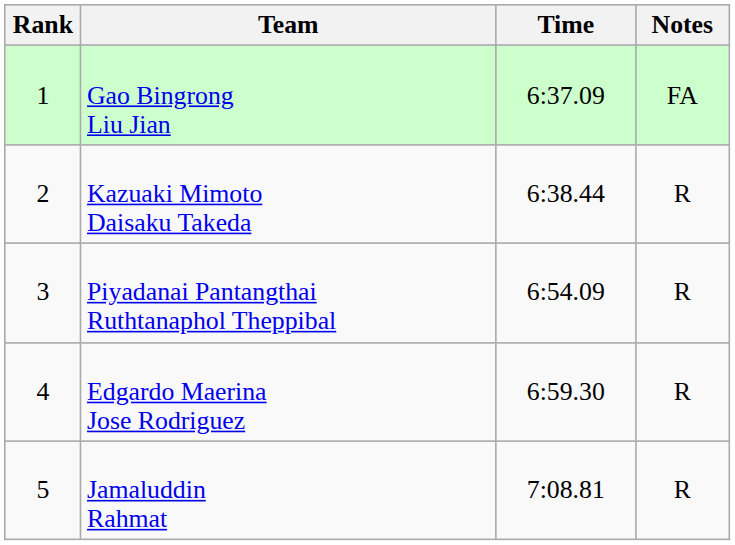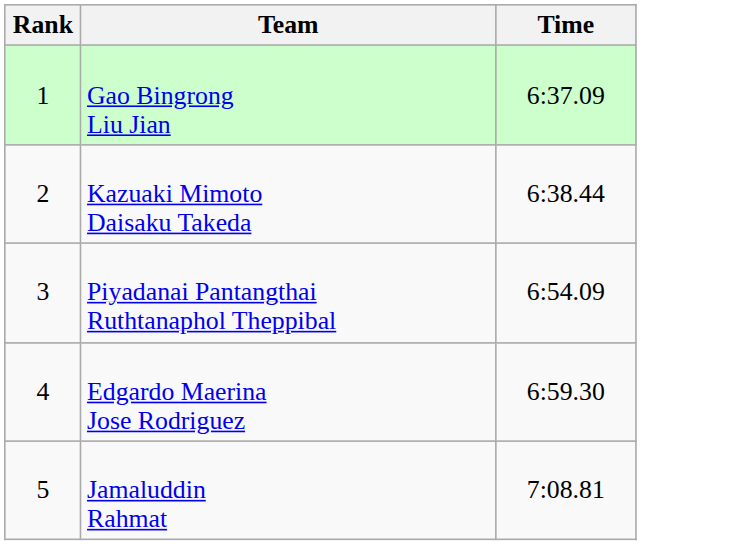 <table class=wikitable style="text-align:center">
 <tr>
 <th width=40>Rank</th>
 <th width=250>Team</th>
 <th width=80>Time</th>
-<th width=50>Notes</th>
 </tr>
 <tr bgcolor="ccffcc">
 <td>1</td>
 <td align=left><br><a href='#'>Gao Bingrong</a><br><a href='#'>Liu Jian</a></td>
 <td>6:37.09</td>
-<td>FA</td>
 </tr>
 <tr>
 <td>2</td>
 <td align=left><br><a href='#'>Kazuaki Mimoto</a><br><a href='#'>Daisaku Takeda</a></td>
 <td>6:38.44</td>
-<td>R</td>
 </tr>
 <tr>
 <td>3</td>
 <td align=left><br><a href='#'>Piyadanai Pantangthai</a><br><a href='#'>Ruthtanaphol Theppibal</a></td>
 <td>6:54.09</td>
-<td>R</td>
 </tr>
 <tr>
 <td>4</td>
 <td align=left><br><a href='#'>Edgardo Maerina</a><br><a href='#'>Jose Rodriguez</a></td>
 <td>6:59.30</td>
-<td>R</td>
 </tr>
 <tr>
 <td>5</td>
 <td align=left><br><a href='#'>Jamaluddin</a><br><a href='#'>Rahmat</a></td>
 <td>7:08.81</td>
-<td>R</td>
 </tr>
 </table>
